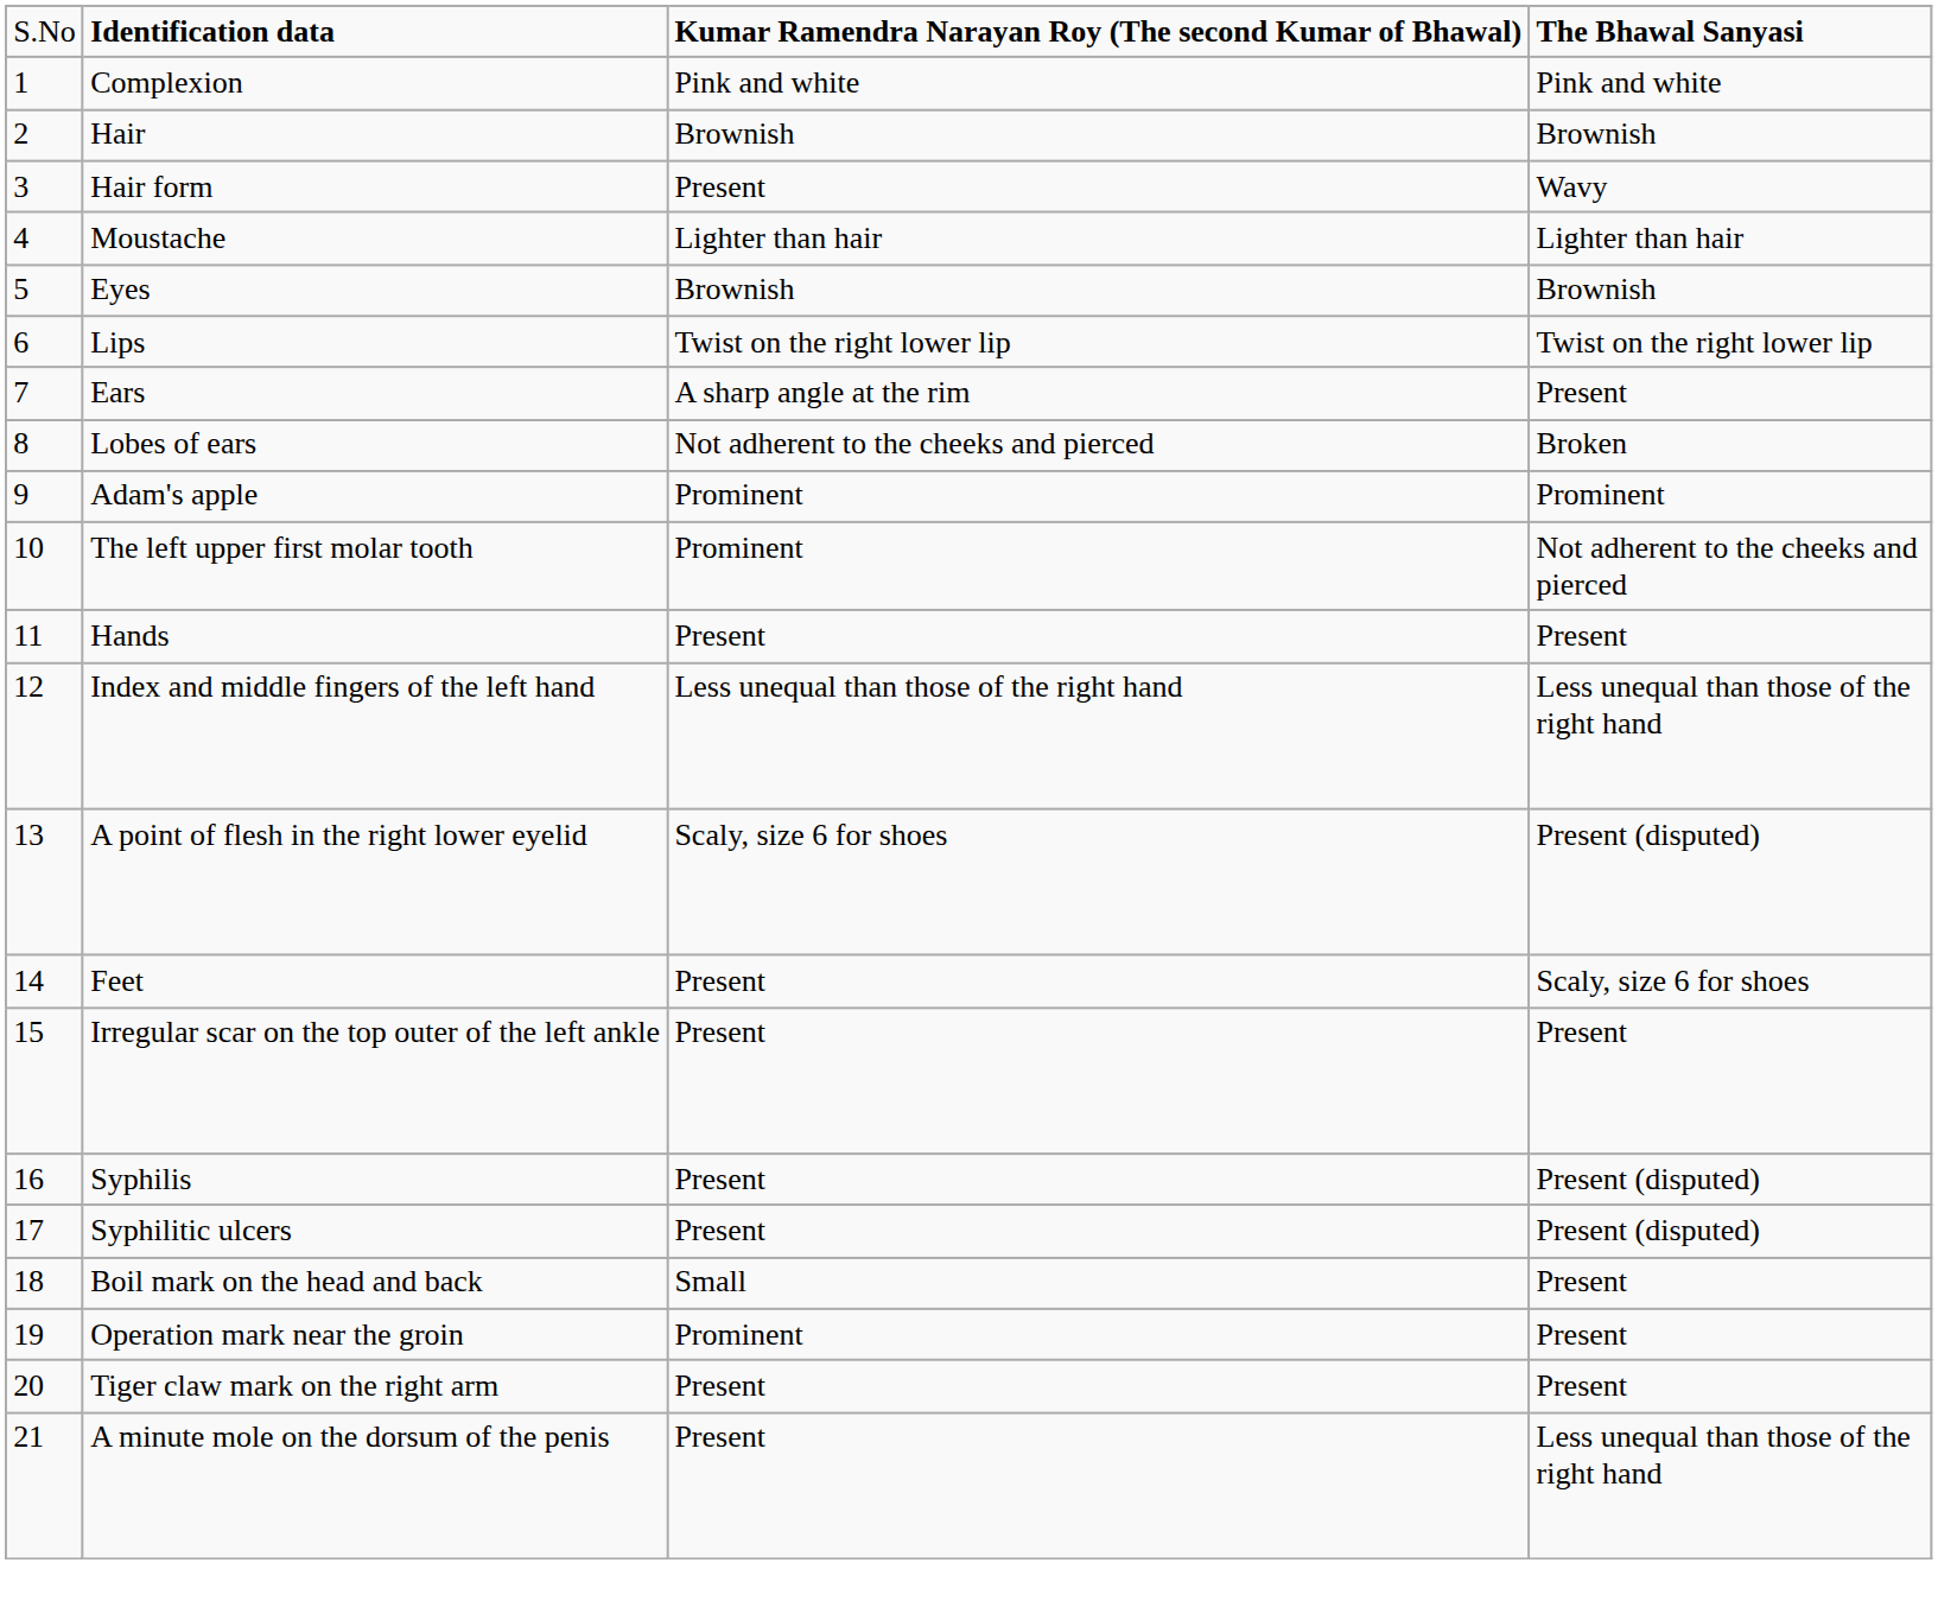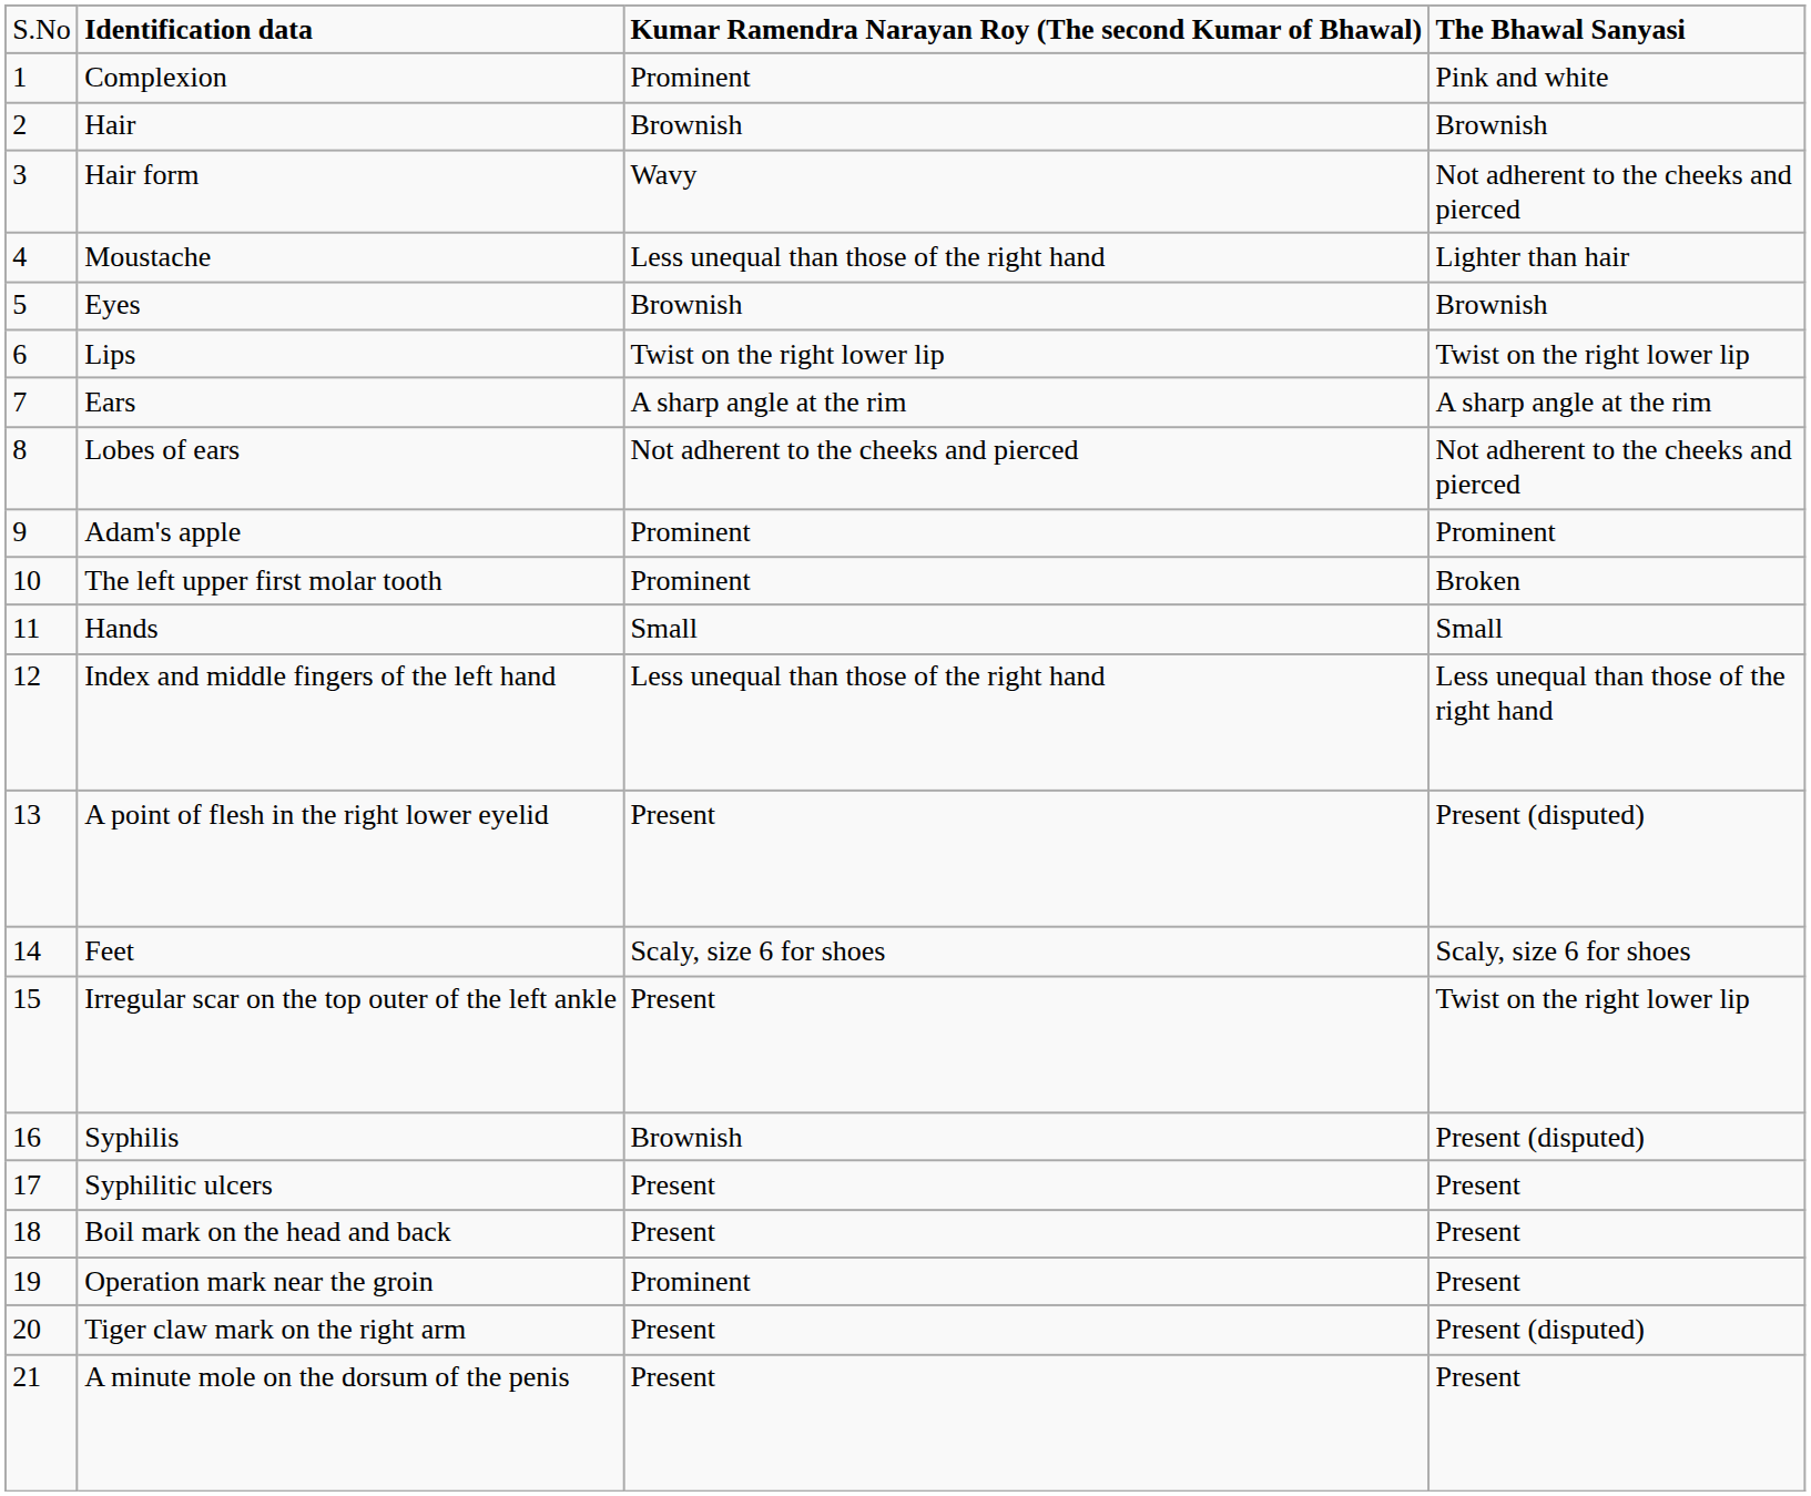 <table class="wikitable">
 <tr style="font-size:10pt; vertical-align:top;">
 <td style="width:70.5; height:88.5;">S.No</td>
 <td style="width:151.5;"><strong>Identification data</strong></td>
 <td style="width:206.25;"><strong>Kumar Ramendra Narayan Roy (The second Kumar of Bhawal)</strong></td>
 <td style="width:168px;"><strong>The Bhawal Sanyasi</strong></td>
 </tr>
 <tr style="font-size:10pt; vertical-align:top;">
 <td style="height:18.75;">1</td>
 <td>Complexion</td>
-<td>Pink and white</td>
+<td>Prominent</td>
 <td>Pink and white</td>
 </tr>
 <tr style="font-size:10pt; vertical-align:top;">
 <td style="height:26.25;">2</td>
 <td>Hair</td>
 <td>Brownish</td>
 <td>Brownish</td>
 </tr>
 <tr style="font-size:10pt; vertical-align:top;">
 <td style="height:23.25;">3</td>
 <td>Hair form</td>
-<td>Present</td>
 <td>Wavy</td>
+<td>Not adherent to the cheeks and pierced</td>
 </tr>
 <tr style="font-size:10pt; vertical-align:top;">
 <td style="height:19.5;">4</td>
 <td>Moustache</td>
-<td>Lighter than hair</td>
+<td>Less unequal than those of the right hand</td>
 <td>Lighter than hair</td>
 </tr>
 <tr style="font-size:10pt; vertical-align:top;">
 <td style="height:19.5;">5</td>
 <td>Eyes</td>
 <td>Brownish</td>
 <td>Brownish</td>
 </tr>
 <tr style="font-size:10pt; vertical-align:top;">
 <td style="height:38.25;">6</td>
 <td>Lips</td>
 <td>Twist on the right lower lip</td>
 <td>Twist on the right lower lip</td>
 </tr>
 <tr style="font-size:10pt; vertical-align:top;">
 <td style="height:38.25;">7</td>
 <td>Ears</td>
 <td>A sharp angle at the rim</td>
-<td>Present</td>
+<td>A sharp angle at the rim</td>
 </tr>
 <tr style="font-size:10pt; vertical-align:top;">
 <td style="height:38.25;">8</td>
 <td>Lobes of ears</td>
 <td>Not adherent to the cheeks and pierced</td>
-<td>Broken</td>
+<td>Not adherent to the cheeks and pierced</td>
 </tr>
 <tr style="font-size:10pt; vertical-align:top;">
 <td style="height:19.5;">9</td>
 <td>Adam's apple</td>
 <td>Prominent</td>
 <td>Prominent</td>
 </tr>
 <tr style="font-size:10pt; vertical-align:top;">
 <td style="height:38.25;">10</td>
 <td>The left upper first molar tooth</td>
 <td>Prominent</td>
-<td>Not adherent to the cheeks and pierced</td>
+<td>Broken</td>
 </tr>
 <tr style="font-size:10pt; vertical-align:top;">
 <td style="height:19.5;">11</td>
 <td>Hands</td>
-<td>Present</td>
-<td>Present</td>
+<td>Small</td>
+<td>Small</td>
 </tr>
 <tr style="font-size:10pt; vertical-align:top;">
 <td style="height:57px;">12</td>
 <td>Index and middle fingers of the left hand</td>
 <td>Less unequal than those of the right hand</td>
 <td>Less unequal than those of the right hand</td>
 </tr>
 <tr style="font-size:10pt; vertical-align:top;">
 <td style="height:57px;">13</td>
 <td>A point of flesh in the right lower eyelid</td>
-<td>Scaly, size 6 for shoes</td>
+<td>Present</td>
 <td>Present (disputed)</td>
 </tr>
 <tr style="font-size:10pt; vertical-align:top;">
 <td style="height:38.25;">14</td>
 <td>Feet</td>
-<td>Present</td>
+<td>Scaly, size 6 for shoes</td>
 <td>Scaly, size 6 for shoes</td>
 </tr>
 <tr style="font-size:10pt; vertical-align:top;">
 <td style="height:57px;">15</td>
 <td>Irregular scar on the top outer of the left ankle</td>
 <td>Present</td>
-<td>Present</td>
+<td>Twist on the right lower lip</td>
 </tr>
 <tr style="font-size:10pt; vertical-align:top;">
 <td style="height:19.5;">16</td>
 <td>Syphilis</td>
-<td>Present</td>
+<td>Brownish</td>
 <td>Present (disputed)</td>
 </tr>
 <tr style="font-size:10pt; vertical-align:top;">
 <td style="height:19.5;">17</td>
 <td>Syphilitic ulcers</td>
 <td>Present</td>
-<td>Present (disputed)</td>
+<td>Present</td>
 </tr>
 <tr style="font-size:10pt; vertical-align:top;">
 <td style="height:38.25;">18</td>
 <td>Boil mark on the head and back</td>
-<td>Small</td>
+<td>Present</td>
 <td>Present</td>
 </tr>
 <tr style="font-size:10pt; vertical-align:top;">
 <td style="height:38.25;">19</td>
 <td>Operation mark near the groin</td>
 <td>Prominent</td>
 <td>Present</td>
 </tr>
 <tr style="font-size:10pt; vertical-align:top;">
 <td style="height:38.25;">20</td>
 <td>Tiger claw mark on the right arm</td>
 <td>Present</td>
-<td>Present</td>
+<td>Present (disputed)</td>
 </tr>
 <tr style="font-size:10pt; vertical-align:top;">
 <td style="height:57px;">21</td>
 <td>A minute mole on the dorsum of the penis</td>
 <td>Present</td>
-<td>Less unequal than those of the right hand</td>
+<td>Present</td>
 </tr>
 </table>
